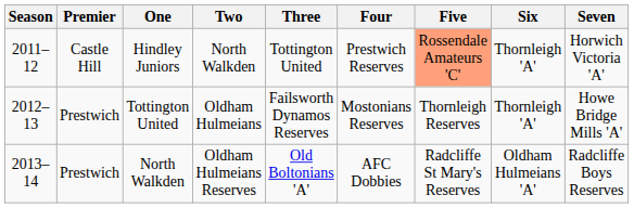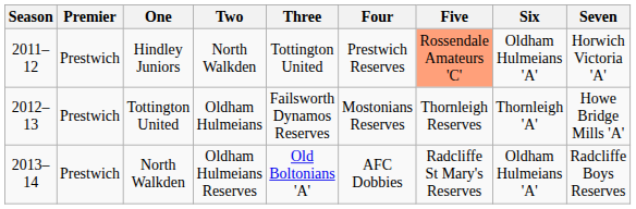 <table class="wikitable" style="text-align: center">
 <tr>
 <th>Season</th>
 <th>Premier</th>
 <th>One</th>
 <th>Two</th>
 <th>Three</th>
 <th>Four</th>
 <th>Five</th>
 <th>Six</th>
 <th>Seven</th>
 </tr>
 <tr>
 <td>2011–12</td>
-<td>Castle Hill</td>
+<td>Prestwich</td>
 <td>Hindley Juniors</td>
 <td>North Walkden</td>
 <td>Tottington United</td>
 <td>Prestwich Reserves</td>
 <td style="background: lightsalmon;">Rossendale Amateurs 'C'</td>
-<td>Thornleigh 'A'</td>
+<td>Oldham Hulmeians 'A'</td>
 <td>Horwich Victoria 'A'</td>
 </tr>
 <tr>
 <td>2012–13</td>
 <td>Prestwich</td>
 <td>Tottington United</td>
 <td>Oldham Hulmeians</td>
 <td>Failsworth Dynamos Reserves</td>
 <td>Mostonians Reserves</td>
 <td>Thornleigh Reserves</td>
 <td>Thornleigh 'A'</td>
 <td>Howe Bridge Mills 'A'</td>
 </tr>
 <tr>
 <td>2013–14</td>
 <td>Prestwich</td>
 <td>North Walkden</td>
 <td>Oldham Hulmeians Reserves</td>
 <td><a href='#'>Old Boltonians</a> 'A'</td>
 <td>AFC Dobbies</td>
 <td>Radcliffe St Mary's Reserves</td>
 <td>Oldham Hulmeians 'A'</td>
 <td>Radcliffe Boys Reserves</td>
 </tr>
 </table>
